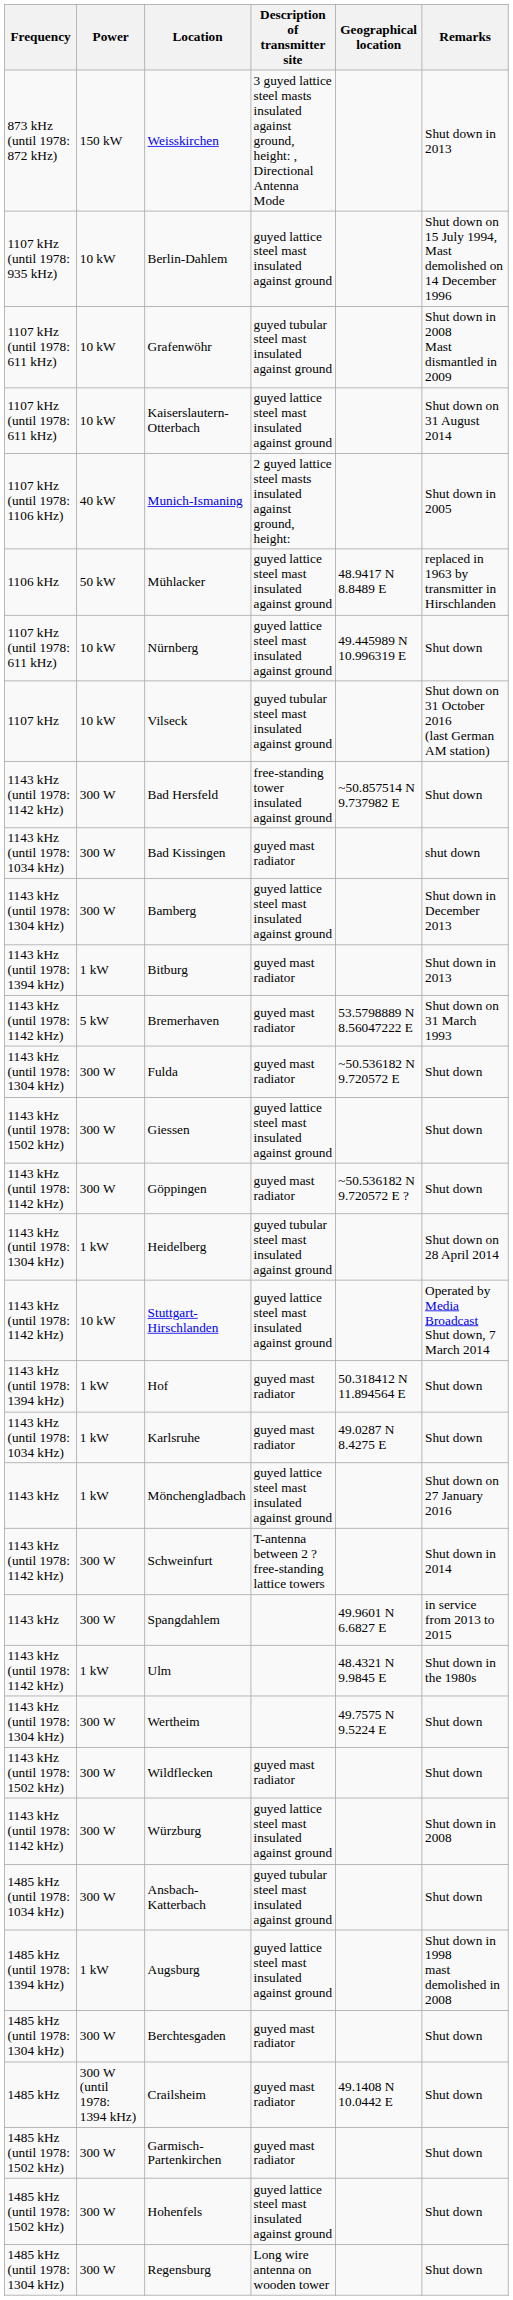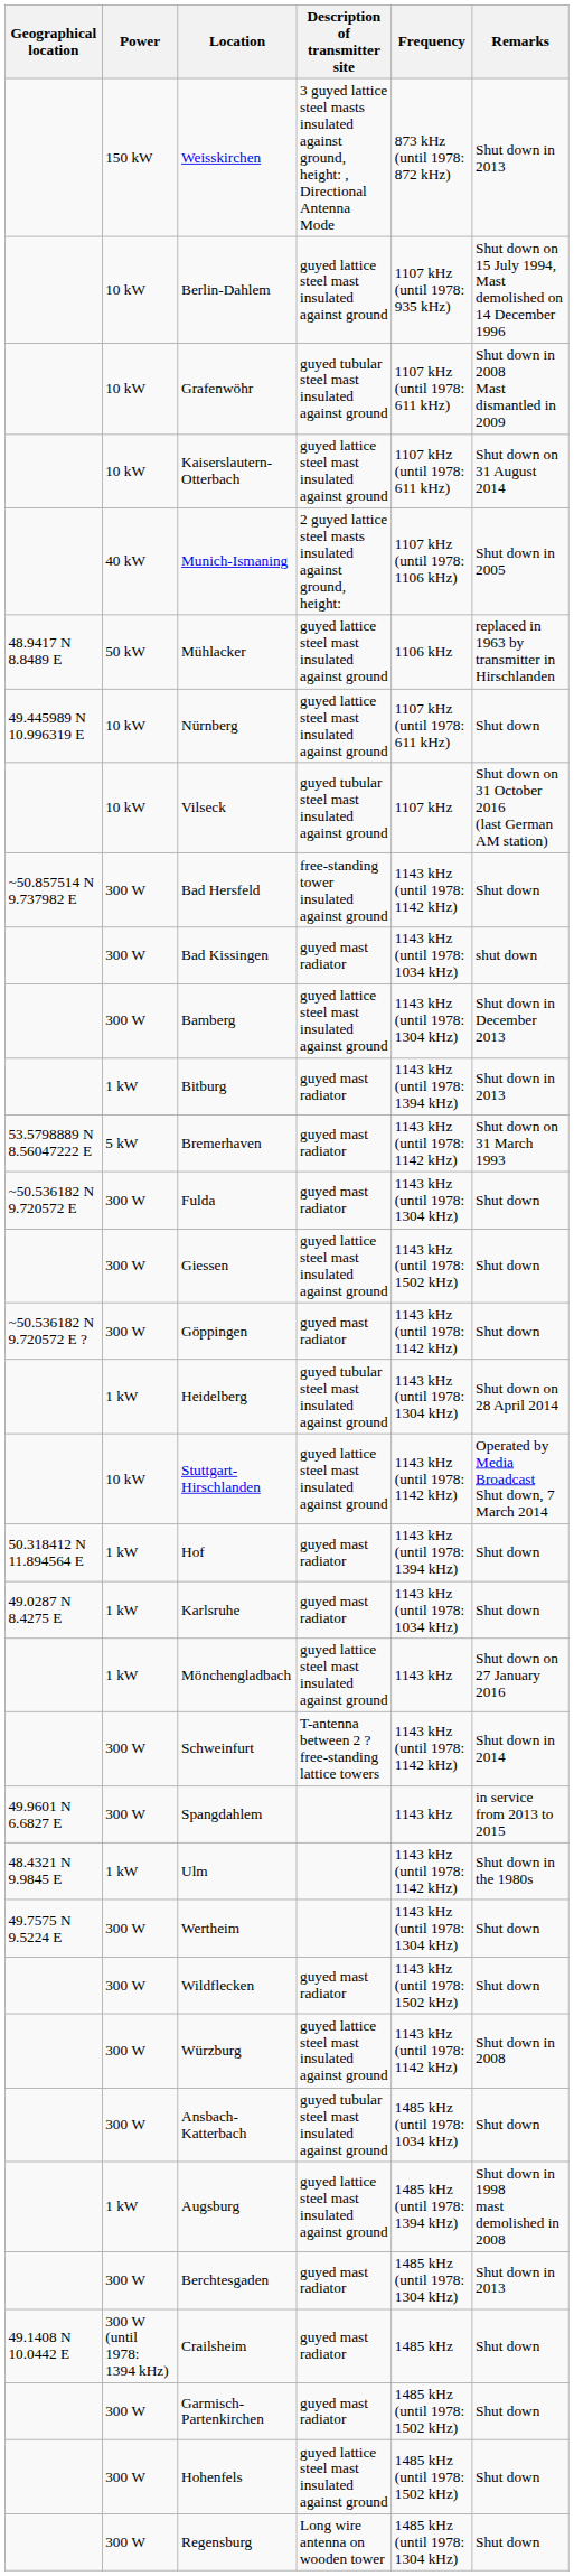 <table class="wikitable sortable">
 <tr>
-<th>Frequency</th>
+<th>Geographical location</th>
 <th>Power</th>
 <th>Location</th>
 <th>Description of transmitter site</th>
-<th>Geographical location</th>
+<th>Frequency</th>
 <th>Remarks</th>
 </tr>
 <tr>
-<td>873 kHz (until 1978: 872 kHz)</td>
+<td></td>
 <td>150 kW</td>
 <td><a href='#'>Weisskirchen</a></td>
 <td>3 guyed lattice steel masts insulated against ground, height: ,<br>Directional Antenna Mode</td>
-<td></td>
+<td>873 kHz (until 1978: 872 kHz)</td>
 <td>Shut down in 2013</td>
 </tr>
 <tr>
-<td>1107 kHz (until 1978: 935 kHz)</td>
+<td></td>
 <td>10 kW</td>
 <td>Berlin-Dahlem</td>
 <td> guyed lattice steel mast insulated against ground</td>
-<td></td>
+<td>1107 kHz (until 1978: 935 kHz)</td>
 <td>Shut down on 15 July 1994, <br> Mast demolished on<br>14 December 1996</td>
 </tr>
 <tr>
-<td>1107 kHz (until 1978: 611 kHz)</td>
+<td></td>
 <td>10 kW</td>
 <td>Grafenwöhr</td>
 <td> guyed tubular steel mast insulated against ground</td>
-<td></td>
+<td>1107 kHz (until 1978: 611 kHz)</td>
 <td>Shut down in 2008<br>Mast dismantled in 2009</td>
 </tr>
 <tr>
-<td>1107 kHz (until 1978: 611 kHz)</td>
+<td></td>
 <td>10 kW</td>
 <td>Kaiserslautern-Otterbach</td>
 <td> guyed lattice steel mast insulated against ground</td>
-<td></td>
+<td>1107 kHz (until 1978: 611 kHz)</td>
 <td>Shut down on 31 August 2014</td>
 </tr>
 <tr>
-<td>1107 kHz (until 1978: 1106 kHz)</td>
+<td></td>
 <td>40 kW</td>
 <td><a href='#'>Munich-Ismaning</a></td>
 <td>2 guyed lattice steel masts insulated against ground, height: </td>
-<td></td>
+<td>1107 kHz (until 1978: 1106 kHz)</td>
 <td>Shut down in 2005</td>
 </tr>
 <tr>
-<td>1106 kHz</td>
+<td>48.9417 N 8.8489 E</td>
 <td>50 kW</td>
 <td>Mühlacker</td>
 <td> guyed lattice steel mast insulated against ground</td>
-<td>48.9417 N 8.8489 E</td>
+<td>1106 kHz</td>
 <td>replaced in 1963 by transmitter in Hirschlanden</td>
 </tr>
 <tr>
-<td>1107 kHz (until 1978: 611 kHz)</td>
+<td>49.445989 N 10.996319 E</td>
 <td>10 kW</td>
 <td>Nürnberg</td>
 <td> guyed lattice steel mast insulated against ground</td>
-<td>49.445989 N 10.996319 E</td>
+<td>1107 kHz (until 1978: 611 kHz)</td>
 <td>Shut down</td>
 </tr>
 <tr>
-<td>1107 kHz</td>
+<td></td>
 <td>10 kW</td>
 <td>Vilseck</td>
 <td> guyed tubular steel mast insulated against ground</td>
-<td></td>
+<td>1107 kHz</td>
 <td>Shut down on 31 October 2016<br>(last German AM station)</td>
 </tr>
 <tr>
-<td>1143 kHz (until 1978: 1142 kHz)</td>
+<td>~50.857514 N 9.737982 E</td>
 <td>300 W</td>
 <td>Bad Hersfeld</td>
 <td> free-standing tower insulated against ground</td>
-<td>~50.857514 N 9.737982 E</td>
+<td>1143 kHz (until 1978: 1142 kHz)</td>
 <td>Shut down</td>
 </tr>
 <tr>
-<td>1143 kHz (until 1978: 1034 kHz)</td>
+<td></td>
 <td>300 W</td>
 <td>Bad Kissingen</td>
 <td> guyed mast radiator</td>
-<td></td>
+<td>1143 kHz (until 1978: 1034 kHz)</td>
 <td>shut down</td>
 </tr>
 <tr>
-<td>1143 kHz (until 1978: 1304 kHz)</td>
+<td></td>
 <td>300 W</td>
 <td>Bamberg</td>
 <td> guyed lattice steel mast insulated against ground</td>
-<td></td>
+<td>1143 kHz (until 1978: 1304 kHz)</td>
 <td>Shut down in December 2013</td>
 </tr>
 <tr>
-<td>1143 kHz (until 1978: 1394 kHz)</td>
+<td></td>
 <td>1 kW</td>
 <td>Bitburg</td>
 <td> guyed mast radiator</td>
-<td></td>
+<td>1143 kHz (until 1978: 1394 kHz)</td>
 <td>Shut down in 2013</td>
 </tr>
 <tr>
-<td>1143 kHz (until 1978: 1142 kHz)</td>
+<td>53.5798889 N 8.56047222 E</td>
 <td>5 kW</td>
 <td>Bremerhaven</td>
 <td> guyed mast radiator</td>
-<td>53.5798889 N 8.56047222 E</td>
+<td>1143 kHz (until 1978: 1142 kHz)</td>
 <td>Shut down on 31 March 1993</td>
 </tr>
 <tr>
-<td>1143 kHz (until 1978: 1304 kHz)</td>
+<td>~50.536182 N 9.720572 E</td>
 <td>300 W</td>
 <td>Fulda</td>
 <td> guyed mast radiator</td>
-<td>~50.536182 N 9.720572 E</td>
+<td>1143 kHz (until 1978: 1304 kHz)</td>
 <td>Shut down</td>
 </tr>
 <tr>
-<td>1143 kHz (until 1978: 1502 kHz)</td>
+<td></td>
 <td>300 W</td>
 <td>Giessen</td>
 <td> guyed lattice steel mast insulated against ground</td>
-<td></td>
+<td>1143 kHz (until 1978: 1502 kHz)</td>
 <td>Shut down</td>
 </tr>
 <tr>
-<td>1143 kHz (until 1978: 1142 kHz)</td>
+<td>~50.536182 N 9.720572 E ?</td>
 <td>300 W</td>
 <td>Göppingen</td>
 <td> guyed mast radiator</td>
-<td>~50.536182 N 9.720572 E ?</td>
+<td>1143 kHz (until 1978: 1142 kHz)</td>
 <td>Shut down</td>
 </tr>
 <tr>
-<td>1143 kHz (until 1978: 1304 kHz)</td>
+<td></td>
 <td>1 kW</td>
 <td>Heidelberg</td>
 <td> guyed tubular steel mast insulated against ground</td>
-<td></td>
+<td>1143 kHz (until 1978: 1304 kHz)</td>
 <td>Shut down on 28 April 2014</td>
 </tr>
 <tr>
-<td>1143 kHz (until 1978: 1142 kHz)</td>
+<td></td>
 <td>10 kW</td>
 <td><a href='#'>Stuttgart-Hirschlanden</a></td>
 <td> guyed lattice steel mast insulated against ground</td>
-<td></td>
+<td>1143 kHz (until 1978: 1142 kHz)</td>
 <td>Operated by <a href='#'>Media Broadcast</a><br>Shut down, 7 March 2014</td>
 </tr>
 <tr>
-<td>1143 kHz (until 1978: 1394 kHz)</td>
+<td>50.318412 N 11.894564 E</td>
 <td>1 kW</td>
 <td>Hof</td>
 <td> guyed mast radiator</td>
-<td>50.318412 N 11.894564 E</td>
+<td>1143 kHz (until 1978: 1394 kHz)</td>
 <td>Shut down</td>
 </tr>
 <tr>
-<td>1143 kHz (until 1978: 1034 kHz)</td>
+<td>49.0287 N 8.4275 E</td>
 <td>1 kW</td>
 <td>Karlsruhe</td>
 <td> guyed mast radiator</td>
-<td>49.0287 N 8.4275 E</td>
+<td>1143 kHz (until 1978: 1034 kHz)</td>
 <td>Shut down</td>
 </tr>
 <tr>
-<td>1143 kHz</td>
+<td></td>
 <td>1 kW</td>
 <td>Mönchengladbach</td>
 <td> guyed lattice steel mast insulated against ground</td>
-<td></td>
+<td>1143 kHz</td>
 <td>Shut down on 27 January 2016</td>
 </tr>
 <tr>
-<td>1143 kHz (until 1978: 1142 kHz)</td>
+<td></td>
 <td>300 W</td>
 <td>Schweinfurt</td>
 <td>T-antenna between 2 ? free-standing lattice towers</td>
-<td></td>
+<td>1143 kHz (until 1978: 1142 kHz)</td>
 <td>Shut down in 2014</td>
 </tr>
 <tr>
-<td>1143 kHz</td>
+<td>49.9601 N 6.6827 E</td>
 <td>300 W</td>
 <td>Spangdahlem</td>
 <td></td>
-<td>49.9601 N 6.6827 E</td>
+<td>1143 kHz</td>
 <td>in service from 2013 to 2015</td>
 </tr>
 <tr>
-<td>1143 kHz (until 1978: 1142 kHz)</td>
+<td>48.4321 N 9.9845 E</td>
 <td>1 kW</td>
 <td>Ulm</td>
 <td></td>
-<td>48.4321 N 9.9845 E</td>
+<td>1143 kHz (until 1978: 1142 kHz)</td>
 <td>Shut down in the 1980s</td>
 </tr>
 <tr>
-<td>1143 kHz (until 1978: 1304 kHz)</td>
+<td>49.7575 N 9.5224 E</td>
 <td>300 W</td>
 <td>Wertheim</td>
 <td></td>
-<td>49.7575 N 9.5224 E</td>
+<td>1143 kHz (until 1978: 1304 kHz)</td>
 <td>Shut down</td>
 </tr>
 <tr>
-<td>1143 kHz (until 1978: 1502 kHz)</td>
+<td></td>
 <td>300 W</td>
 <td>Wildflecken</td>
 <td> guyed mast radiator</td>
-<td></td>
+<td>1143 kHz (until 1978: 1502 kHz)</td>
 <td>Shut down</td>
 </tr>
 <tr>
-<td>1143 kHz (until 1978: 1142 kHz)</td>
+<td></td>
 <td>300 W</td>
 <td>Würzburg</td>
 <td> guyed lattice steel mast insulated against ground</td>
-<td></td>
+<td>1143 kHz (until 1978: 1142 kHz)</td>
 <td>Shut down in 2008</td>
 </tr>
 <tr>
-<td>1485 kHz (until 1978: 1034 kHz)</td>
+<td></td>
 <td>300 W</td>
 <td>Ansbach-Katterbach</td>
 <td> guyed tubular steel mast insulated against ground</td>
-<td></td>
+<td>1485 kHz (until 1978: 1034 kHz)</td>
 <td>Shut down</td>
 </tr>
 <tr>
-<td>1485 kHz (until 1978: 1394 kHz)</td>
+<td></td>
 <td>1 kW</td>
 <td>Augsburg</td>
 <td> guyed lattice steel mast insulated against ground</td>
-<td></td>
+<td>1485 kHz (until 1978: 1394 kHz)</td>
 <td>Shut down in 1998<br>mast demolished in 2008</td>
 </tr>
 <tr>
-<td>1485 kHz (until 1978: 1304 kHz)</td>
+<td></td>
 <td>300 W</td>
 <td>Berchtesgaden</td>
 <td> guyed mast radiator</td>
-<td></td>
+<td>1485 kHz (until 1978: 1304 kHz)</td>
+<td>Shut down in 2013</td>
+</tr>
+<tr>
+<td>49.1408 N 10.0442 E</td>
+<td>300 W (until 1978: 1394 kHz)</td>
+<td>Crailsheim</td>
+<td> guyed mast radiator</td>
+<td>1485 kHz</td>
 <td>Shut down</td>
 </tr>
 <tr>
-<td>1485 kHz</td>
-<td>300 W (until 1978: 1394 kHz)</td>
-<td>Crailsheim</td>
+<td></td>
+<td>300 W</td>
+<td>Garmisch-Partenkirchen</td>
 <td> guyed mast radiator</td>
-<td>49.1408 N 10.0442 E</td>
+<td>1485 kHz (until 1978: 1502 kHz)</td>
 <td>Shut down</td>
 </tr>
 <tr>
+<td></td>
+<td>300 W</td>
+<td>Hohenfels</td>
+<td> guyed lattice steel mast insulated against ground</td>
 <td>1485 kHz (until 1978: 1502 kHz)</td>
-<td>300 W</td>
-<td>Garmisch-Partenkirchen</td>
-<td> guyed mast radiator</td>
-<td></td>
 <td>Shut down</td>
 </tr>
 <tr>
-<td>1485 kHz (until 1978: 1502 kHz)</td>
-<td>300 W</td>
-<td>Hohenfels</td>
-<td> guyed lattice steel mast insulated against ground</td>
 <td></td>
-<td>Shut down</td>
-</tr>
-<tr>
-<td>1485 kHz (until 1978: 1304 kHz)</td>
 <td>300 W</td>
 <td>Regensburg</td>
 <td>Long wire antenna on wooden  tower</td>
-<td></td>
+<td>1485 kHz (until 1978: 1304 kHz)</td>
 <td>Shut down</td>
 </tr>
 </table>
